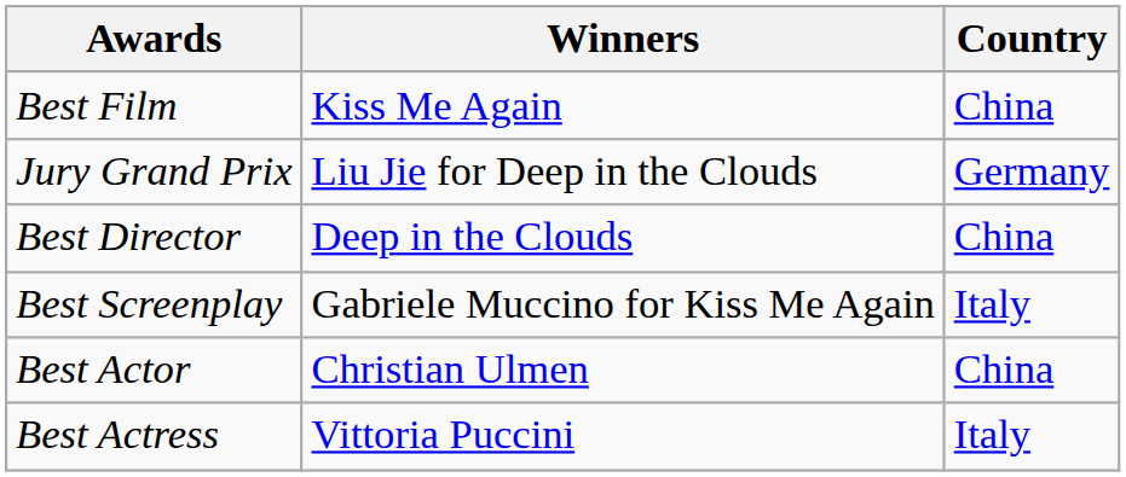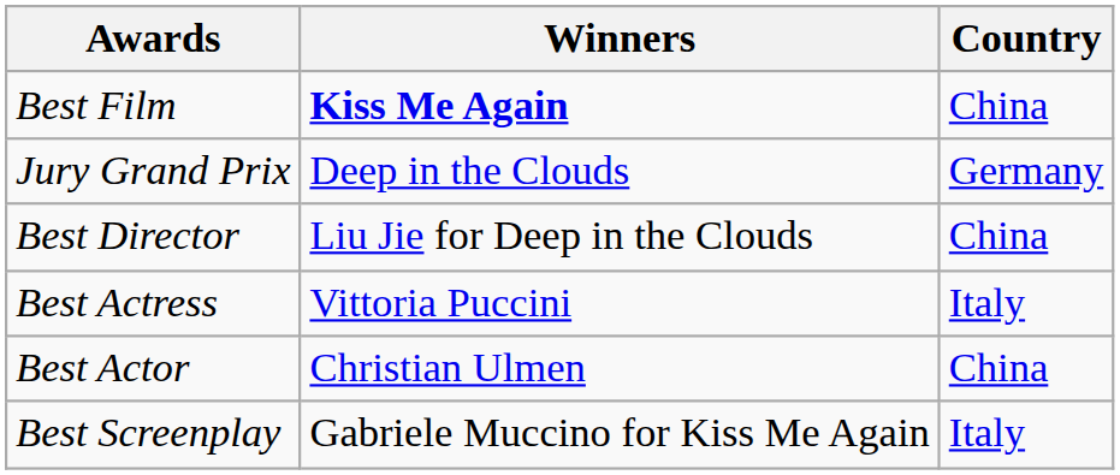 <table class="wikitable">
 <tr>
 <th>Awards</th>
 <th>Winners</th>
 <th>Country</th>
 </tr>
 <tr>
 <td><em>Best Film</em></td>
-<td><a href='#'>Kiss Me Again</a></td>
+<td><strong><a href='#'>Kiss Me Again</a></strong></td>
 <td><a href='#'>China</a></td>
 </tr>
 <tr>
 <td><em>Jury Grand Prix</em></td>
-<td><a href='#'>Liu Jie</a> for Deep in the Clouds</td>
+<td><a href='#'>Deep in the Clouds</a></td>
 <td><a href='#'>Germany</a></td>
 </tr>
 <tr>
 <td><em>Best Director</em></td>
-<td><a href='#'>Deep in the Clouds</a></td>
+<td><a href='#'>Liu Jie</a> for Deep in the Clouds</td>
 <td><a href='#'>China</a></td>
 </tr>
 <tr>
-<td><em>Best Screenplay</em></td>
-<td>Gabriele Muccino for Kiss Me Again</td>
+<td><em>Best Actress</em></td>
+<td><a href='#'>Vittoria Puccini</a></td>
 <td><a href='#'>Italy</a></td>
 </tr>
 <tr>
 <td><em>Best Actor</em></td>
 <td><a href='#'>Christian Ulmen</a></td>
 <td><a href='#'>China</a></td>
 </tr>
 <tr>
-<td><em>Best Actress</em></td>
-<td><a href='#'>Vittoria Puccini</a></td>
+<td><em>Best Screenplay</em></td>
+<td>Gabriele Muccino for Kiss Me Again</td>
 <td><a href='#'>Italy</a></td>
 </tr>
 </table>
